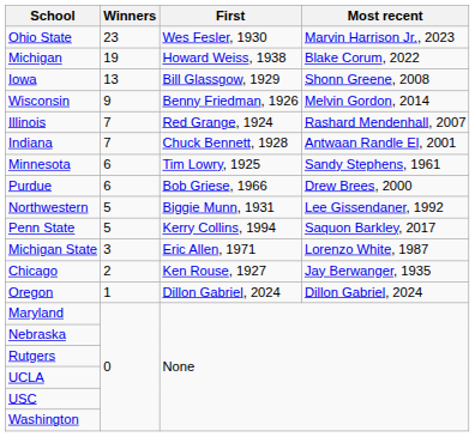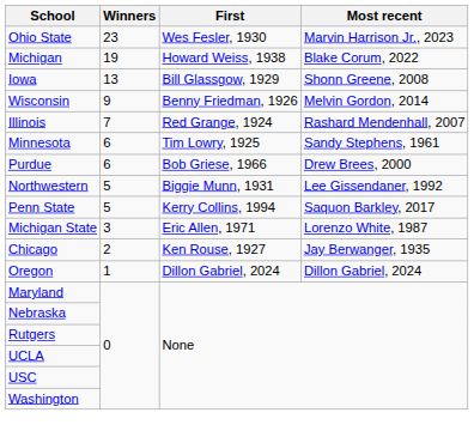 <table class="wikitable">
 <tr>
 <th bgcolor="#e5e5e5">School</th>
 <th bgcolor="#e5e5e5">Winners</th>
 <th>First</th>
 <th>Most recent</th>
 </tr>
 <tr>
 <td><a href='#'>Ohio State</a></td>
 <td>23</td>
 <td><a href='#'>Wes Fesler</a>, 1930</td>
 <td><a href='#'>Marvin Harrison Jr.</a>, 2023</td>
 </tr>
 <tr>
 <td><a href='#'>Michigan</a></td>
 <td>19</td>
 <td><a href='#'>Howard Weiss</a>, 1938</td>
 <td><a href='#'>Blake Corum</a>, 2022</td>
 </tr>
 <tr>
 <td><a href='#'>Iowa</a></td>
 <td>13</td>
 <td><a href='#'>Bill Glassgow</a>, 1929</td>
 <td><a href='#'>Shonn Greene</a>, 2008</td>
 </tr>
 <tr>
 <td><a href='#'>Wisconsin</a></td>
 <td>9</td>
 <td><a href='#'>Benny Friedman</a>, 1926</td>
 <td><a href='#'>Melvin Gordon</a>, 2014</td>
 </tr>
 <tr>
 <td><a href='#'>Illinois</a></td>
 <td>7</td>
 <td><a href='#'>Red Grange</a>, 1924</td>
 <td><a href='#'>Rashard Mendenhall</a>, 2007</td>
-</tr>
-<tr>
-<td><a href='#'>Indiana</a></td>
-<td>7</td>
-<td><a href='#'>Chuck Bennett</a>, 1928</td>
-<td><a href='#'>Antwaan Randle El</a>, 2001</td>
 </tr>
 <tr>
 <td><a href='#'>Minnesota</a></td>
 <td>6</td>
 <td><a href='#'>Tim Lowry</a>, 1925</td>
 <td><a href='#'>Sandy Stephens</a>, 1961</td>
 </tr>
 <tr>
 <td><a href='#'>Purdue</a></td>
 <td>6</td>
 <td><a href='#'>Bob Griese</a>, 1966</td>
 <td><a href='#'>Drew Brees</a>, 2000</td>
 </tr>
 <tr>
 <td><a href='#'>Northwestern</a></td>
 <td>5</td>
 <td><a href='#'>Biggie Munn</a>, 1931</td>
 <td><a href='#'>Lee Gissendaner</a>, 1992</td>
 </tr>
 <tr>
 <td><a href='#'>Penn State</a></td>
 <td>5</td>
 <td><a href='#'>Kerry Collins</a>, 1994</td>
 <td><a href='#'>Saquon Barkley</a>, 2017</td>
 </tr>
 <tr>
 <td><a href='#'>Michigan State</a></td>
 <td>3</td>
 <td><a href='#'>Eric Allen</a>, 1971</td>
 <td><a href='#'>Lorenzo White</a>, 1987</td>
 </tr>
 <tr>
 <td><a href='#'>Chicago</a></td>
 <td>2</td>
 <td><a href='#'>Ken Rouse</a>, 1927</td>
 <td><a href='#'>Jay Berwanger</a>, 1935</td>
 </tr>
 <tr>
 <td><a href='#'>Oregon</a></td>
 <td>1</td>
 <td><a href='#'>Dillon Gabriel</a>, 2024</td>
 <td><a href='#'>Dillon Gabriel</a>, 2024</td>
 </tr>
 <tr>
 <td><a href='#'>Maryland</a></td>
 <td rowspan="6">0</td>
 <td colspan="2" rowspan="7">None</td>
 </tr>
 <tr>
 <td><a href='#'>Nebraska</a></td>
 </tr>
 <tr>
 <td><a href='#'>Rutgers</a></td>
 </tr>
 <tr>
 <td><a href='#'>UCLA</a></td>
 </tr>
 <tr>
 <td><a href='#'>USC</a></td>
 </tr>
 <tr>
 <td><a href='#'>Washington</a></td>
 </tr>
 </table>
